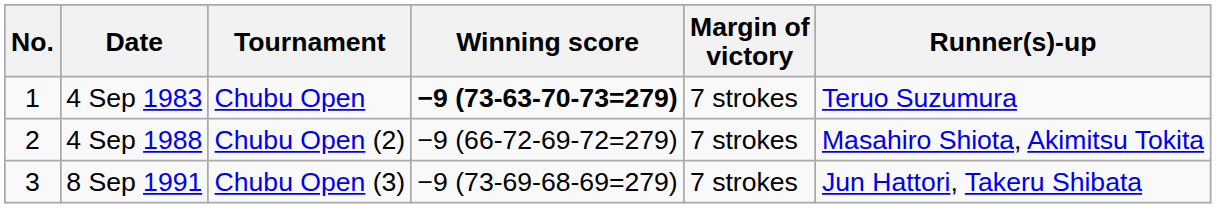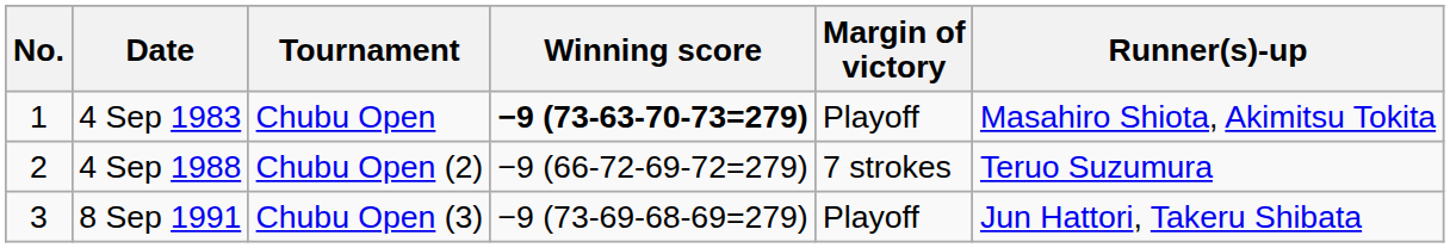 <table class="wikitable" style="font-size:95%;">
 <tr>
 <th>No.</th>
 <th>Date</th>
 <th>Tournament</th>
 <th>Winning score</th>
 <th>Margin of<br>victory</th>
 <th>Runner(s)-up</th>
 </tr>
 <tr>
 <td align=center>1</td>
 <td align=right>4 Sep <a href='#'>1983</a></td>
 <td><a href='#'>Chubu Open</a></td>
 <td><strong>−9 (73-63-70-73=279)</strong></td>
-<td>7 strokes</td>
-<td> <a href='#'>Teruo Suzumura</a></td>
+<td>Playoff</td>
+<td> <a href='#'>Masahiro Shiota</a>,  <a href='#'>Akimitsu Tokita</a></td>
 </tr>
 <tr>
 <td align=center>2</td>
 <td align=right>4 Sep <a href='#'>1988</a></td>
 <td><a href='#'>Chubu Open</a> (2)</td>
 <td>−9 (66-72-69-72=279)</td>
 <td>7 strokes</td>
-<td> <a href='#'>Masahiro Shiota</a>,  <a href='#'>Akimitsu Tokita</a></td>
+<td> <a href='#'>Teruo Suzumura</a></td>
 </tr>
 <tr>
 <td align=center>3</td>
 <td align=right>8 Sep <a href='#'>1991</a></td>
 <td><a href='#'>Chubu Open</a> (3)</td>
 <td>−9 (73-69-68-69=279)</td>
-<td>7 strokes</td>
+<td>Playoff</td>
 <td> <a href='#'>Jun Hattori</a>,  <a href='#'>Takeru Shibata</a></td>
 </tr>
 </table>
